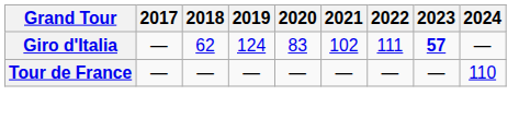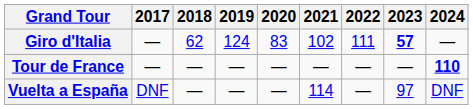 <table class="wikitable plainrowheaders">
 <tr>
 <th scope="col"><a href='#'>Grand Tour</a></th>
 <th scope="col">2017</th>
 <th scope="col">2018</th>
 <th scope="col">2019</th>
 <th scope="col">2020</th>
 <th scope="col">2021</th>
 <th scope="col">2022</th>
 <th scope="col">2023</th>
 <th scope="col">2024</th>
 </tr>
 <tr style="text-align:center;">
 <th scope="row"> <a href='#'>Giro d'Italia</a></th>
 <td>—</td>
 <td><a href='#'>62</a></td>
 <td><a href='#'>124</a></td>
 <td><a href='#'>83</a></td>
 <td><a href='#'>102</a></td>
 <td><a href='#'>111</a></td>
 <td><strong><a href='#'>57</a></strong></td>
 <td>—</td>
 </tr>
 <tr style="text-align:center;">
 <th scope="row"> <a href='#'>Tour de France</a></th>
 <td>—</td>
 <td>—</td>
 <td>—</td>
 <td>—</td>
 <td>—</td>
 <td>—</td>
 <td>—</td>
-<td><a href='#'>110</a></td>
+<td><strong><a href='#'>110</a></strong></td>
+</tr>
+<tr style="text-align:center;">
+<th scope="row"> <a href='#'>Vuelta a España</a></th>
+<td><a href='#'>DNF</a></td>
+<td>—</td>
+<td>—</td>
+<td>—</td>
+<td><a href='#'>114</a></td>
+<td>—</td>
+<td><a href='#'>97</a></td>
+<td><a href='#'>DNF</a></td>
 </tr>
 </table>
